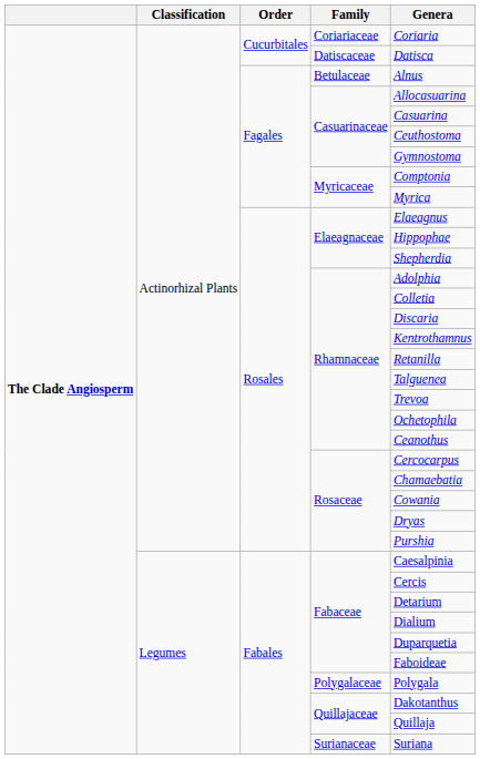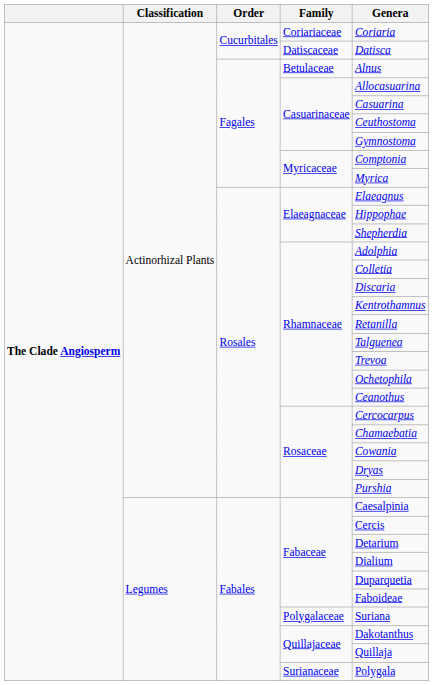 <table class="wikitable">
 <tr>
 <th></th>
 <th>Classification</th>
 <th>Order</th>
 <th>Family</th>
 <th>Genera</th>
 </tr>
 <tr>
 <td rowspan="36"><strong>The Clade <a href='#'>Angiosperm</a></strong></td>
 <td rowspan="26">Actinorhizal Plants</td>
 <td rowspan="2"><a href='#'>Cucurbitales</a></td>
 <td><a href='#'>Coriariaceae</a></td>
 <td><em><a href='#'>Coriaria</a></em></td>
 </tr>
 <tr>
 <td><a href='#'>Datiscaceae</a></td>
 <td><em><a href='#'>Datisca</a></em></td>
 </tr>
 <tr>
 <td rowspan="7"><a href='#'>Fagales</a></td>
 <td><a href='#'>Betulaceae</a></td>
 <td><em><a href='#'>Alnus</a></em></td>
 </tr>
 <tr>
 <td rowspan="4"><a href='#'>Casuarinaceae</a></td>
 <td><em><a href='#'>Allocasuarina</a></em></td>
 </tr>
 <tr>
 <td><em><a href='#'>Casuarina</a></em></td>
 </tr>
 <tr>
 <td><em><a href='#'>Ceuthostoma</a></em></td>
 </tr>
 <tr>
 <td><em><a href='#'>Gymnostoma</a></em></td>
 </tr>
 <tr>
 <td rowspan="2"><a href='#'>Myricaceae</a></td>
 <td><em><a href='#'>Comptonia</a></em></td>
 </tr>
 <tr>
 <td><em><a href='#'>Myrica</a></em></td>
 </tr>
 <tr>
 <td rowspan="17"><a href='#'>Rosales</a></td>
 <td rowspan="3"><a href='#'>Elaeagnaceae</a></td>
 <td><em><a href='#'>Elaeagnus</a></em></td>
 </tr>
 <tr>
 <td><em><a href='#'>Hippophae</a></em></td>
 </tr>
 <tr>
 <td><em><a href='#'>Shepherdia</a></em></td>
 </tr>
 <tr>
 <td rowspan="9"><a href='#'>Rhamnaceae</a></td>
 <td><em><a href='#'>Adolphia</a></em></td>
 </tr>
 <tr>
 <td><em><a href='#'>Colletia</a></em></td>
 </tr>
 <tr>
 <td><em><a href='#'>Discaria</a></em></td>
 </tr>
 <tr>
 <td><em><a href='#'>Kentrothamnus</a></em></td>
 </tr>
 <tr>
 <td><em><a href='#'>Retanilla</a></em></td>
 </tr>
 <tr>
 <td><em><a href='#'>Talguenea</a></em></td>
 </tr>
 <tr>
 <td><em><a href='#'>Trevoa</a></em></td>
 </tr>
 <tr>
 <td><em><a href='#'>Ochetophila</a></em></td>
 </tr>
 <tr>
 <td><em><a href='#'>Ceanothus</a></em></td>
 </tr>
 <tr>
 <td rowspan="5"><a href='#'>Rosaceae</a></td>
 <td><em><a href='#'>Cercocarpus</a></em></td>
 </tr>
 <tr>
 <td><em><a href='#'>Chamaebatia</a></em></td>
 </tr>
 <tr>
 <td><em><a href='#'>Cowania</a></em></td>
 </tr>
 <tr>
 <td><em><a href='#'>Dryas</a></em></td>
 </tr>
 <tr>
 <td><em><a href='#'>Purshia</a></em></td>
 </tr>
 <tr>
 <td rowspan="10"><a href='#'>Legumes</a></td>
 <td rowspan="10"><a href='#'>Fabales</a></td>
 <td rowspan="6"><a href='#'>Fabaceae</a></td>
 <td><a href='#'>Caesalpinia</a></td>
 </tr>
 <tr>
 <td><a href='#'>Cercis</a></td>
 </tr>
 <tr>
 <td><a href='#'>Detarium</a></td>
 </tr>
 <tr>
 <td><a href='#'>Dialium</a></td>
 </tr>
 <tr>
 <td><a href='#'>Duparquetia</a></td>
 </tr>
 <tr>
 <td><a href='#'>Faboideae</a></td>
 </tr>
 <tr>
 <td><a href='#'>Polygalaceae</a></td>
-<td><a href='#'>Polygala</a></td>
+<td><a href='#'>Suriana</a></td>
 </tr>
 <tr>
 <td rowspan="2"><a href='#'>Quillajaceae</a></td>
 <td><a href='#'>Dakotanthus</a></td>
 </tr>
 <tr>
 <td><a href='#'>Quillaja</a></td>
 </tr>
 <tr>
 <td><a href='#'>Surianaceae</a></td>
-<td><a href='#'>Suriana</a></td>
+<td><a href='#'>Polygala</a></td>
 </tr>
 </table>
